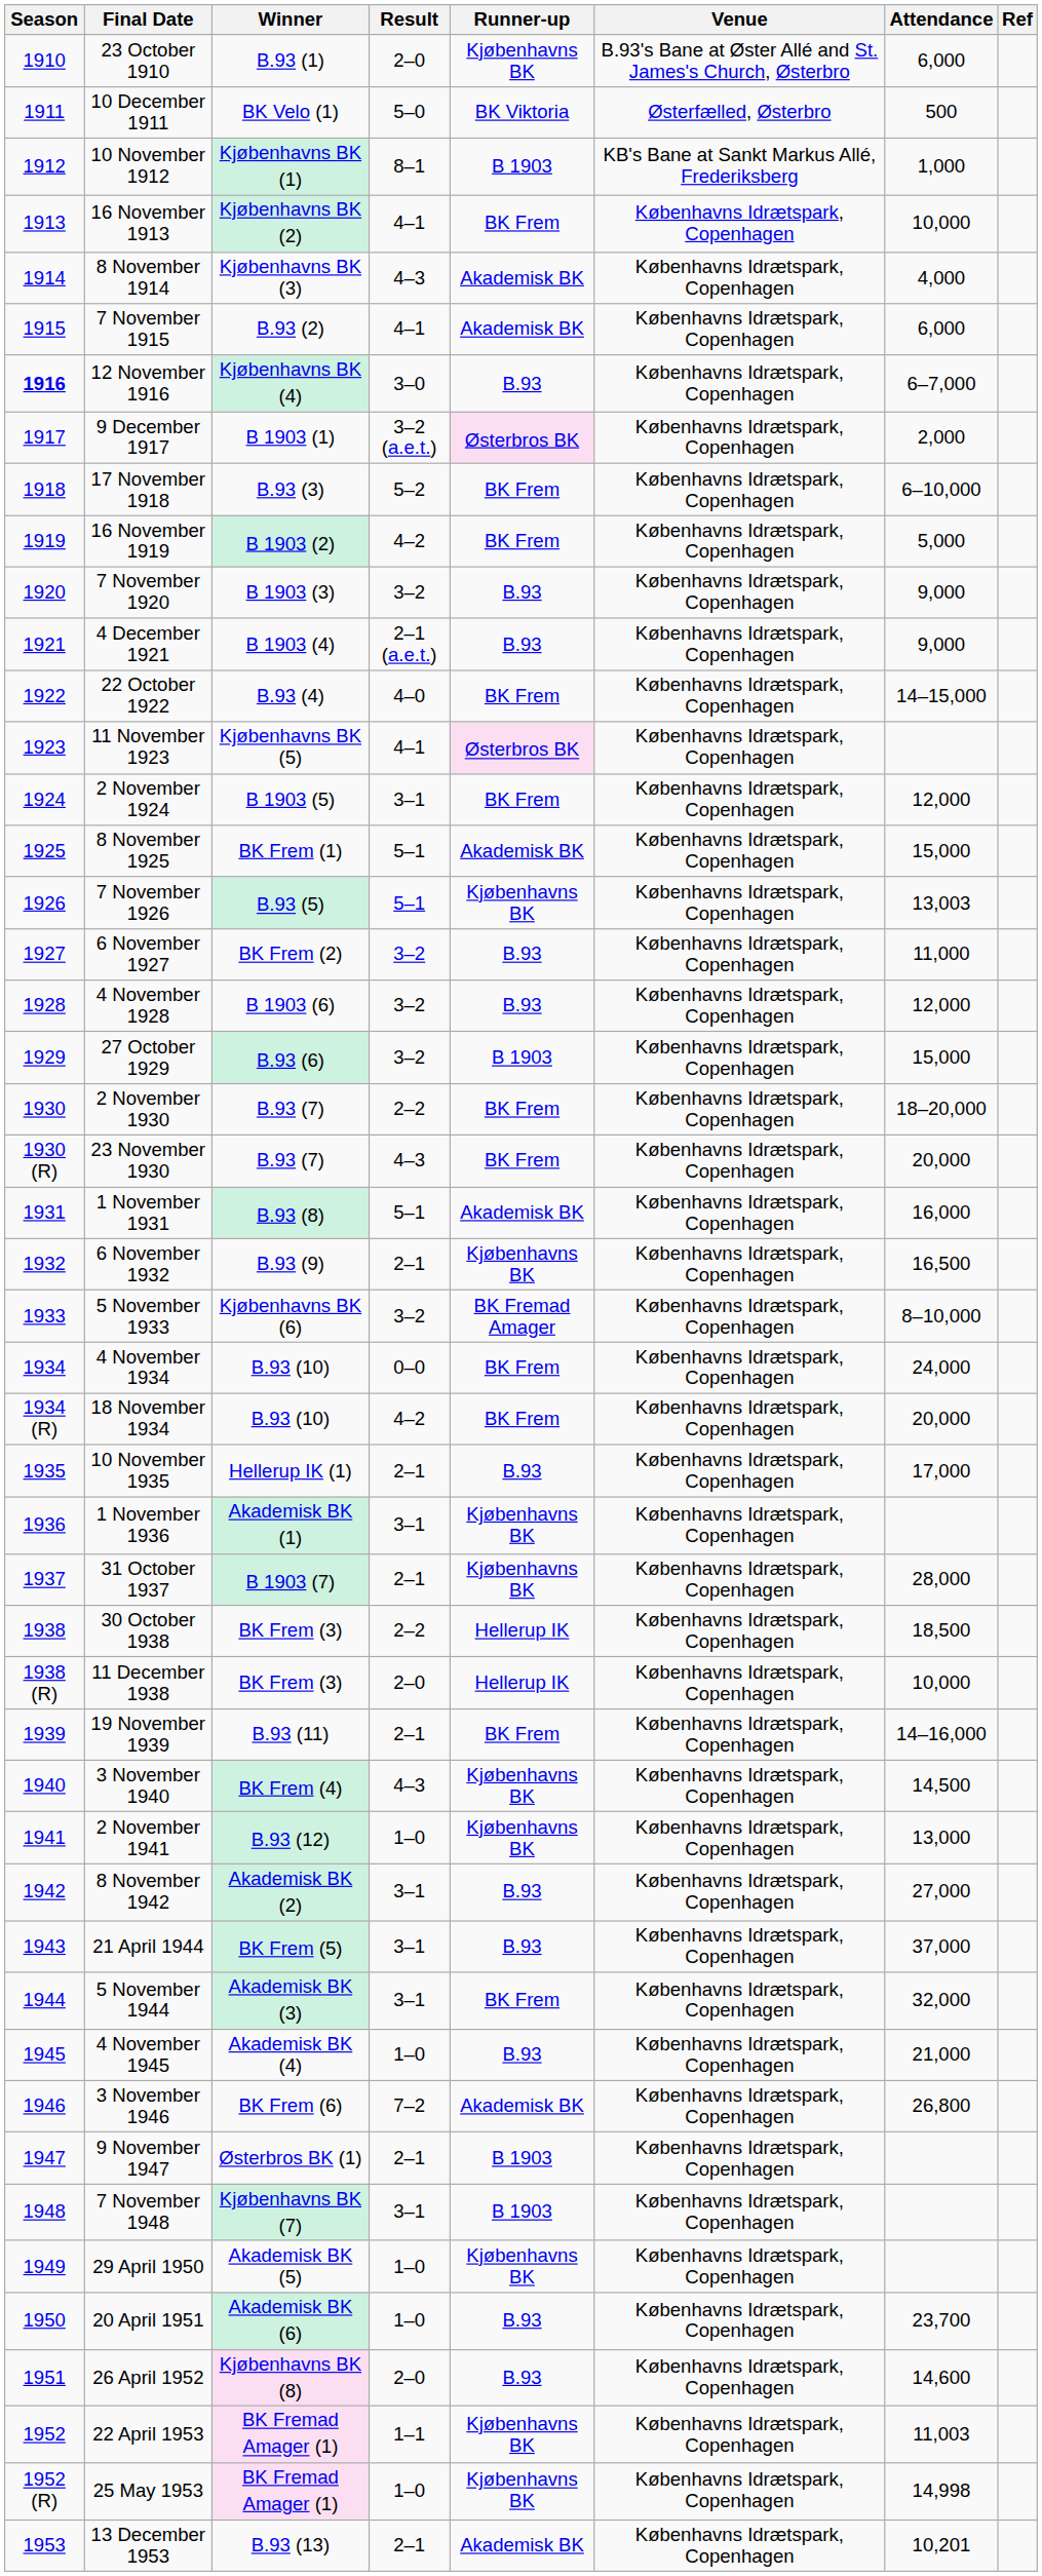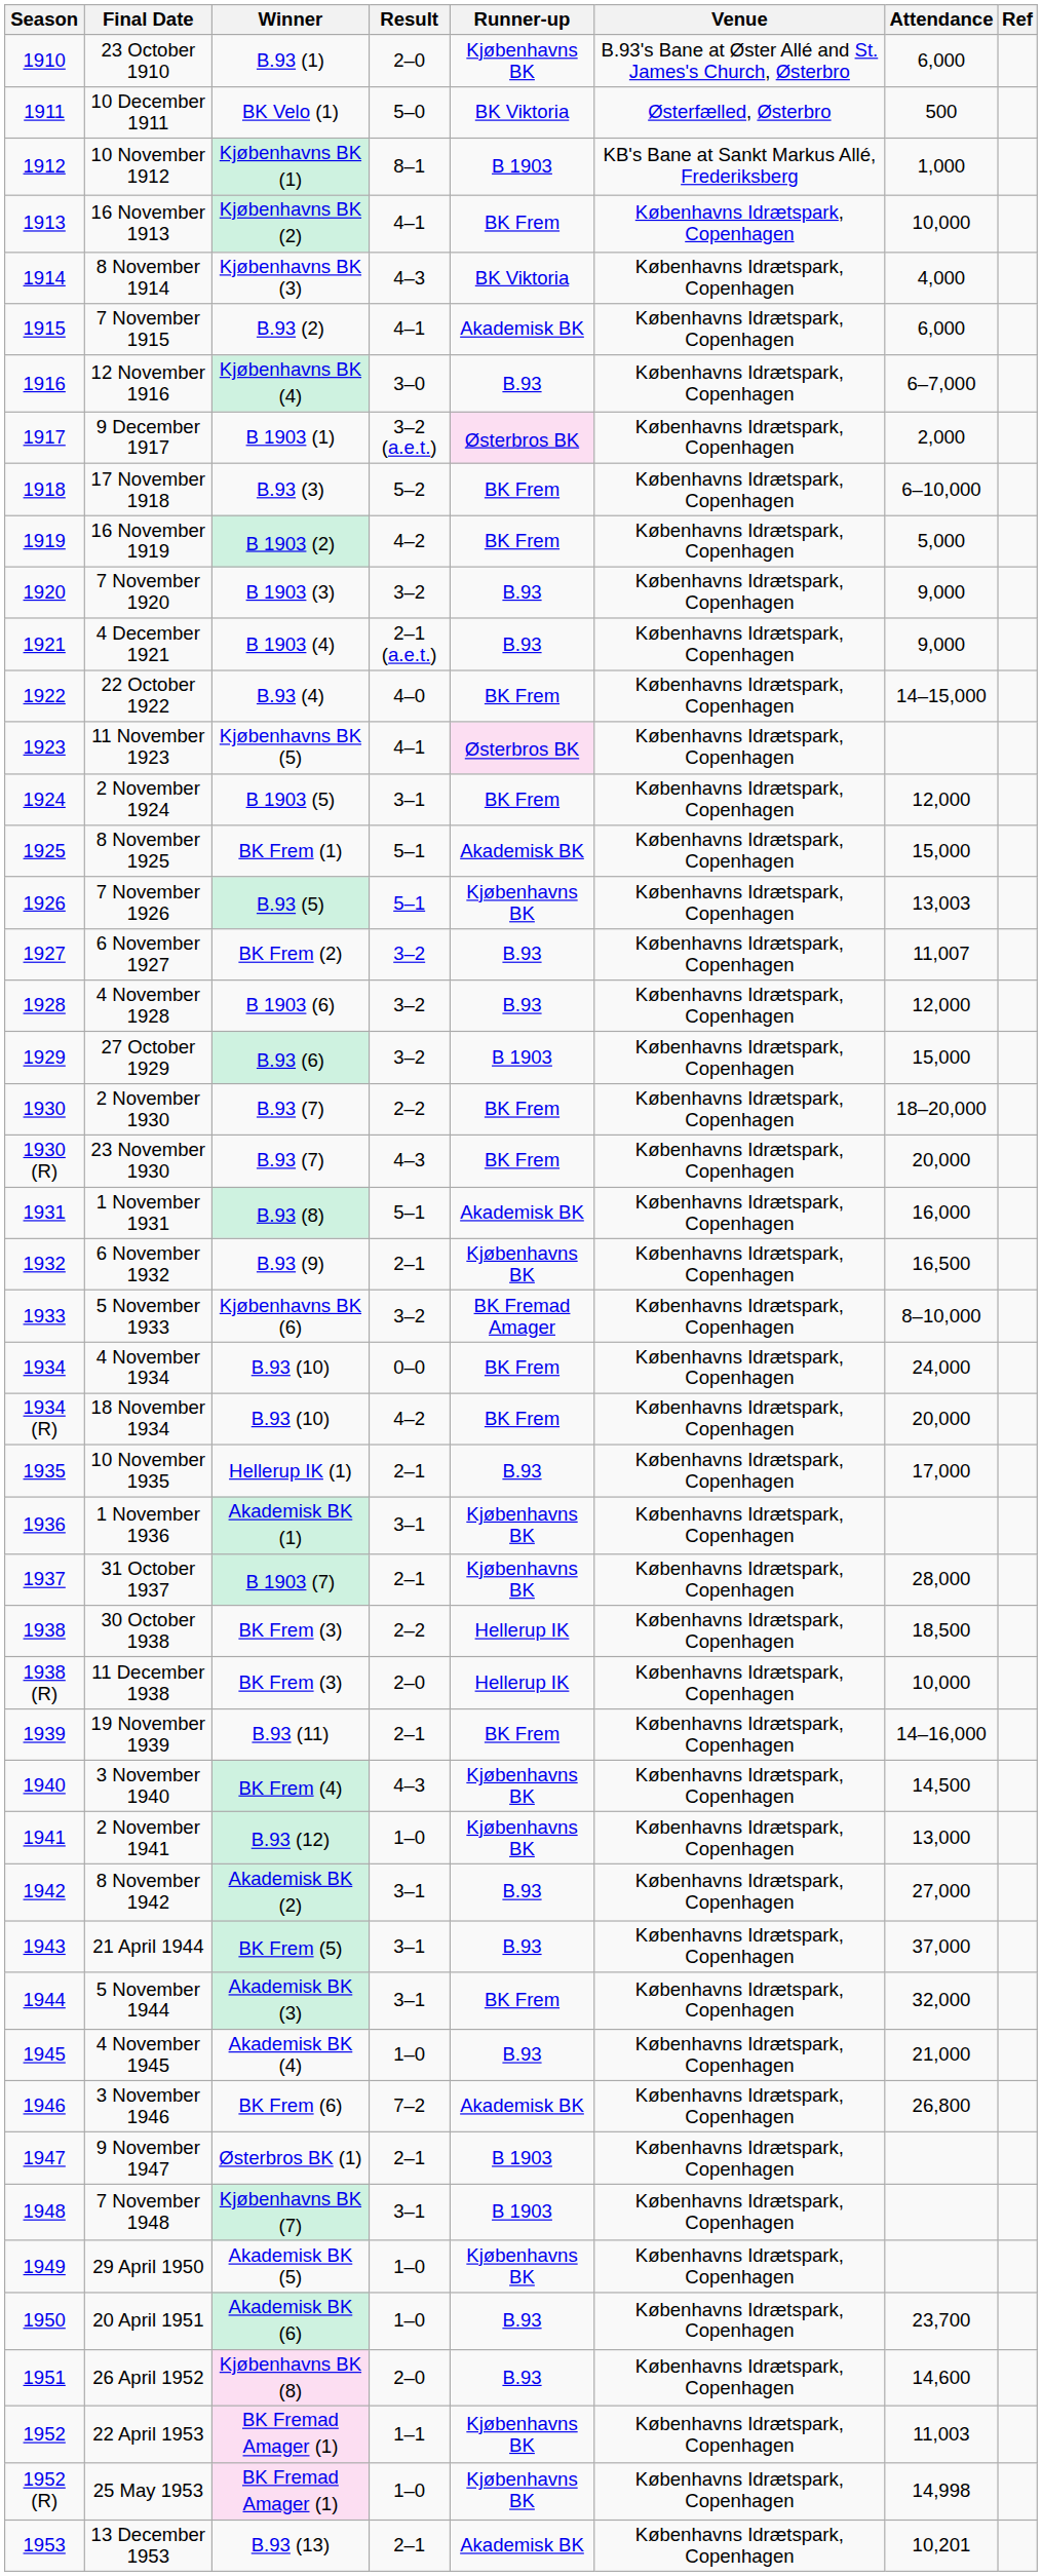 <table class="wikitable sortable plainrowheaders" style="text-align:center;">
 <tr>
 <th>Season</th>
 <th>Final Date</th>
 <th>Winner</th>
 <th>Result</th>
 <th>Runner-up</th>
 <th>Venue</th>
 <th>Attendance</th>
 <th>Ref</th>
 </tr>
 <tr>
 <td><a href='#'>1910</a></td>
 <td>23 October 1910</td>
 <td><a href='#'>B.93</a> (1)</td>
 <td>2–0</td>
 <td><a href='#'>Kjøbenhavns BK</a></td>
 <td>B.93's Bane at Øster Allé and <a href='#'>St. James's Church</a>, <a href='#'>Østerbro</a></td>
 <td>6,000</td>
 <td></td>
 </tr>
 <tr>
 <td><a href='#'>1911</a></td>
 <td>10 December 1911</td>
 <td><a href='#'>BK Velo</a> (1)</td>
 <td>5–0</td>
 <td><a href='#'>BK Viktoria</a></td>
 <td><a href='#'>Østerfælled</a>, <a href='#'>Østerbro</a></td>
 <td>500</td>
 <td></td>
 </tr>
 <tr>
 <td><a href='#'>1912</a></td>
 <td>10 November 1912</td>
 <td bgcolor="#CEF2E0"><a href='#'>Kjøbenhavns BK</a> (1)<sup></sup></td>
 <td>8–1</td>
 <td><a href='#'>B 1903</a></td>
 <td>KB's Bane at Sankt Markus Allé, <a href='#'>Frederiksberg</a></td>
 <td>1,000</td>
 <td></td>
 </tr>
 <tr>
 <td><a href='#'>1913</a></td>
 <td>16 November 1913</td>
 <td bgcolor="#CEF2E0"><a href='#'>Kjøbenhavns BK</a> (2)<sup></sup></td>
 <td>4–1</td>
 <td><a href='#'>BK Frem</a></td>
 <td><a href='#'>Københavns Idrætspark</a>, <a href='#'>Copenhagen</a></td>
 <td>10,000</td>
 <td></td>
 </tr>
 <tr>
 <td><a href='#'>1914</a></td>
 <td>8 November 1914</td>
 <td><a href='#'>Kjøbenhavns BK</a> (3)</td>
 <td>4–3</td>
-<td><a href='#'>Akademisk BK</a></td>
+<td><a href='#'>BK Viktoria</a></td>
 <td>Københavns Idrætspark, Copenhagen</td>
 <td>4,000</td>
 <td></td>
 </tr>
 <tr>
 <td><a href='#'>1915</a></td>
 <td>7 November 1915</td>
 <td><a href='#'>B.93</a> (2)</td>
 <td>4–1</td>
 <td><a href='#'>Akademisk BK</a></td>
 <td>Københavns Idrætspark, Copenhagen</td>
 <td>6,000</td>
 <td></td>
 </tr>
 <tr>
-<td><strong><a href='#'>1916</a></strong></td>
+<td><a href='#'>1916</a></td>
 <td>12 November 1916</td>
 <td bgcolor="#CEF2E0"><a href='#'>Kjøbenhavns BK</a> (4)<sup></sup></td>
 <td>3–0</td>
 <td><a href='#'>B.93</a></td>
 <td>Københavns Idrætspark, Copenhagen</td>
 <td>6–7,000</td>
 <td></td>
 </tr>
 <tr>
 <td><a href='#'>1917</a></td>
 <td>9 December 1917</td>
 <td><a href='#'>B 1903</a> (1)</td>
 <td>3–2 (<a href='#'>a.e.t.</a>)</td>
 <td bgcolor="FCDEF2"><a href='#'>Østerbros BK</a><sup></sup></td>
 <td>Københavns Idrætspark, Copenhagen</td>
 <td>2,000</td>
 <td></td>
 </tr>
 <tr>
 <td><a href='#'>1918</a></td>
 <td>17 November 1918</td>
 <td><a href='#'>B.93</a> (3)</td>
 <td>5–2</td>
 <td><a href='#'>BK Frem</a></td>
 <td>Københavns Idrætspark, Copenhagen</td>
 <td>6–10,000</td>
 <td></td>
 </tr>
 <tr>
 <td><a href='#'>1919</a></td>
 <td>16 November 1919</td>
 <td bgcolor="#CEF2E0"><a href='#'>B 1903</a> (2)<sup></sup></td>
 <td>4–2</td>
 <td><a href='#'>BK Frem</a></td>
 <td>Københavns Idrætspark, Copenhagen</td>
 <td>5,000</td>
 <td></td>
 </tr>
 <tr>
 <td><a href='#'>1920</a></td>
 <td>7 November 1920</td>
 <td><a href='#'>B 1903</a> (3)</td>
 <td>3–2</td>
 <td><a href='#'>B.93</a></td>
 <td>Københavns Idrætspark, Copenhagen</td>
 <td>9,000</td>
 <td></td>
 </tr>
 <tr>
 <td><a href='#'>1921</a></td>
 <td>4 December 1921</td>
 <td><a href='#'>B 1903</a> (4)</td>
 <td>2–1 (<a href='#'>a.e.t.</a>)</td>
 <td><a href='#'>B.93</a></td>
 <td>Københavns Idrætspark, Copenhagen</td>
 <td>9,000</td>
 <td></td>
 </tr>
 <tr>
 <td><a href='#'>1922</a></td>
 <td>22 October 1922</td>
 <td><a href='#'>B.93</a> (4)</td>
 <td>4–0</td>
 <td><a href='#'>BK Frem</a></td>
 <td>Københavns Idrætspark, Copenhagen</td>
 <td>14–15,000</td>
 <td></td>
 </tr>
 <tr>
 <td><a href='#'>1923</a></td>
 <td>11 November 1923</td>
 <td><a href='#'>Kjøbenhavns BK</a> (5)</td>
 <td>4–1</td>
 <td bgcolor="FCDEF2"><a href='#'>Østerbros BK</a><sup></sup></td>
 <td>Københavns Idrætspark, Copenhagen</td>
 <td></td>
 <td></td>
 </tr>
 <tr>
 <td><a href='#'>1924</a></td>
 <td>2 November 1924</td>
 <td><a href='#'>B 1903</a> (5)</td>
 <td>3–1</td>
 <td><a href='#'>BK Frem</a></td>
 <td>Københavns Idrætspark, Copenhagen</td>
 <td>12,000</td>
 <td></td>
 </tr>
 <tr>
 <td><a href='#'>1925</a></td>
 <td>8 November 1925</td>
 <td><a href='#'>BK Frem</a> (1)</td>
 <td>5–1</td>
 <td><a href='#'>Akademisk BK</a></td>
 <td>Københavns Idrætspark, Copenhagen</td>
 <td>15,000</td>
 <td></td>
 </tr>
 <tr>
 <td><a href='#'>1926</a></td>
 <td>7 November 1926</td>
 <td bgcolor="#CEF2E0"><a href='#'>B.93</a> (5)<sup></sup></td>
 <td><a href='#'>5–1</a></td>
 <td><a href='#'>Kjøbenhavns BK</a></td>
 <td>Københavns Idrætspark, Copenhagen</td>
 <td>13,003</td>
 <td></td>
 </tr>
 <tr>
 <td><a href='#'>1927</a></td>
 <td>6 November 1927</td>
 <td><a href='#'>BK Frem</a> (2)</td>
 <td><a href='#'>3–2</a></td>
 <td><a href='#'>B.93</a></td>
 <td>Københavns Idrætspark, Copenhagen</td>
-<td>11,000</td>
+<td>11,007</td>
 <td></td>
 </tr>
 <tr>
 <td><a href='#'>1928</a></td>
 <td>4 November 1928</td>
 <td><a href='#'>B 1903</a> (6)</td>
 <td>3–2</td>
 <td><a href='#'>B.93</a></td>
 <td>Københavns Idrætspark, Copenhagen</td>
 <td>12,000</td>
 <td></td>
 </tr>
 <tr>
 <td><a href='#'>1929</a></td>
 <td>27 October 1929</td>
 <td bgcolor="#CEF2E0"><a href='#'>B.93</a> (6)<sup></sup></td>
 <td>3–2</td>
 <td><a href='#'>B 1903</a></td>
 <td>Københavns Idrætspark, Copenhagen</td>
 <td>15,000</td>
 <td></td>
 </tr>
 <tr>
 <td><a href='#'>1930</a></td>
 <td>2 November 1930</td>
 <td><a href='#'>B.93</a> (7)</td>
 <td>2–2</td>
 <td><a href='#'>BK Frem</a></td>
 <td>Københavns Idrætspark, Copenhagen</td>
 <td>18–20,000</td>
 <td></td>
 </tr>
 <tr>
 <td><a href='#'>1930</a> (R)</td>
 <td>23 November 1930</td>
 <td><a href='#'>B.93</a> (7)</td>
 <td>4–3</td>
 <td><a href='#'>BK Frem</a></td>
 <td>Københavns Idrætspark, Copenhagen</td>
 <td>20,000</td>
 <td></td>
 </tr>
 <tr>
 <td><a href='#'>1931</a></td>
 <td>1 November 1931</td>
 <td bgcolor="#CEF2E0"><a href='#'>B.93</a> (8)<sup></sup></td>
 <td>5–1</td>
 <td><a href='#'>Akademisk BK</a></td>
 <td>Københavns Idrætspark, Copenhagen</td>
 <td>16,000</td>
 <td></td>
 </tr>
 <tr>
 <td><a href='#'>1932</a></td>
 <td>6 November 1932</td>
 <td><a href='#'>B.93</a> (9)</td>
 <td>2–1</td>
 <td><a href='#'>Kjøbenhavns BK</a></td>
 <td>Københavns Idrætspark, Copenhagen</td>
 <td>16,500</td>
 <td></td>
 </tr>
 <tr>
 <td><a href='#'>1933</a></td>
 <td>5 November 1933</td>
 <td><a href='#'>Kjøbenhavns BK</a> (6)</td>
 <td>3–2</td>
 <td><a href='#'>BK Fremad Amager</a></td>
 <td>Københavns Idrætspark, Copenhagen</td>
 <td>8–10,000</td>
 <td></td>
 </tr>
 <tr>
 <td><a href='#'>1934</a></td>
 <td>4 November 1934</td>
 <td><a href='#'>B.93</a> (10)</td>
 <td>0–0</td>
 <td><a href='#'>BK Frem</a></td>
 <td>Københavns Idrætspark, Copenhagen</td>
 <td>24,000</td>
 <td></td>
 </tr>
 <tr>
 <td><a href='#'>1934</a> (R)</td>
 <td>18 November 1934</td>
 <td><a href='#'>B.93</a> (10)</td>
 <td>4–2</td>
 <td><a href='#'>BK Frem</a></td>
 <td>Københavns Idrætspark, Copenhagen</td>
 <td>20,000</td>
 <td></td>
 </tr>
 <tr>
 <td><a href='#'>1935</a></td>
 <td>10 November 1935</td>
 <td><a href='#'>Hellerup IK</a> (1)</td>
 <td>2–1</td>
 <td><a href='#'>B.93</a></td>
 <td>Københavns Idrætspark, Copenhagen</td>
 <td>17,000</td>
 <td></td>
 </tr>
 <tr>
 <td><a href='#'>1936</a></td>
 <td>1 November 1936</td>
 <td bgcolor="#CEF2E0"><a href='#'>Akademisk BK</a> (1)<sup></sup></td>
 <td>3–1</td>
 <td><a href='#'>Kjøbenhavns BK</a></td>
 <td>Københavns Idrætspark, Copenhagen</td>
 <td></td>
 <td></td>
 </tr>
 <tr>
 <td><a href='#'>1937</a></td>
 <td>31 October 1937</td>
 <td bgcolor="#CEF2E0"><a href='#'>B 1903</a> (7)<sup></sup></td>
 <td>2–1</td>
 <td><a href='#'>Kjøbenhavns BK</a></td>
 <td>Københavns Idrætspark, Copenhagen</td>
 <td>28,000</td>
 <td></td>
 </tr>
 <tr>
 <td><a href='#'>1938</a></td>
 <td>30 October 1938</td>
 <td><a href='#'>BK Frem</a> (3)</td>
 <td>2–2</td>
 <td><a href='#'>Hellerup IK</a></td>
 <td>Københavns Idrætspark, Copenhagen</td>
 <td>18,500</td>
 <td></td>
 </tr>
 <tr>
 <td><a href='#'>1938</a> (R)</td>
 <td>11 December 1938</td>
 <td><a href='#'>BK Frem</a> (3)</td>
 <td>2–0</td>
 <td><a href='#'>Hellerup IK</a></td>
 <td>Københavns Idrætspark, Copenhagen</td>
 <td>10,000</td>
 <td></td>
 </tr>
 <tr>
 <td><a href='#'>1939</a></td>
 <td>19 November 1939</td>
 <td><a href='#'>B.93</a> (11)</td>
 <td>2–1</td>
 <td><a href='#'>BK Frem</a></td>
 <td>Københavns Idrætspark, Copenhagen</td>
 <td>14–16,000</td>
 <td></td>
 </tr>
 <tr>
 <td><a href='#'>1940</a></td>
 <td>3 November 1940</td>
 <td bgcolor="#CEF2E0"><a href='#'>BK Frem</a> (4)<sup></sup></td>
 <td>4–3</td>
 <td><a href='#'>Kjøbenhavns BK</a></td>
 <td>Københavns Idrætspark, Copenhagen</td>
 <td>14,500</td>
 <td></td>
 </tr>
 <tr>
 <td><a href='#'>1941</a></td>
 <td>2 November 1941</td>
 <td bgcolor="#CEF2E0"><a href='#'>B.93</a> (12)<sup></sup></td>
 <td>1–0</td>
 <td><a href='#'>Kjøbenhavns BK</a></td>
 <td>Københavns Idrætspark, Copenhagen</td>
 <td>13,000</td>
 <td></td>
 </tr>
 <tr>
 <td><a href='#'>1942</a></td>
 <td>8 November 1942</td>
 <td bgcolor="#CEF2E0"><a href='#'>Akademisk BK</a> (2)<sup></sup></td>
 <td>3–1</td>
 <td><a href='#'>B.93</a></td>
 <td>Københavns Idrætspark, Copenhagen</td>
 <td>27,000</td>
 <td></td>
 </tr>
 <tr>
 <td><a href='#'>1943</a></td>
 <td>21 April 1944</td>
 <td bgcolor="#CEF2E0"><a href='#'>BK Frem</a> (5)<sup></sup></td>
 <td>3–1</td>
 <td><a href='#'>B.93</a></td>
 <td>Københavns Idrætspark, Copenhagen</td>
 <td>37,000</td>
 <td></td>
 </tr>
 <tr>
 <td><a href='#'>1944</a></td>
 <td>5 November 1944</td>
 <td bgcolor="#CEF2E0"><a href='#'>Akademisk BK</a> (3)<sup></sup></td>
 <td>3–1</td>
 <td><a href='#'>BK Frem</a></td>
 <td>Københavns Idrætspark, Copenhagen</td>
 <td>32,000</td>
 <td></td>
 </tr>
 <tr>
 <td><a href='#'>1945</a></td>
 <td>4 November 1945</td>
 <td><a href='#'>Akademisk BK</a> (4)</td>
 <td>1–0</td>
 <td><a href='#'>B.93</a></td>
 <td>Københavns Idrætspark, Copenhagen</td>
 <td>21,000</td>
 <td></td>
 </tr>
 <tr>
 <td><a href='#'>1946</a></td>
 <td>3 November 1946</td>
 <td><a href='#'>BK Frem</a> (6)</td>
 <td>7–2</td>
 <td><a href='#'>Akademisk BK</a></td>
 <td>Københavns Idrætspark, Copenhagen</td>
 <td>26,800</td>
 <td></td>
 </tr>
 <tr>
 <td><a href='#'>1947</a></td>
 <td>9 November 1947</td>
 <td><a href='#'>Østerbros BK</a> (1)</td>
 <td>2–1</td>
 <td><a href='#'>B 1903</a></td>
 <td>Københavns Idrætspark, Copenhagen</td>
 <td></td>
 <td></td>
 </tr>
 <tr>
 <td><a href='#'>1948</a></td>
 <td>7 November 1948</td>
 <td bgcolor="#CEF2E0"><a href='#'>Kjøbenhavns BK</a> (7)<sup></sup></td>
 <td>3–1</td>
 <td><a href='#'>B 1903</a></td>
 <td>Københavns Idrætspark, Copenhagen</td>
 <td></td>
 <td></td>
 </tr>
 <tr>
 <td><a href='#'>1949</a></td>
 <td>29 April 1950</td>
 <td><a href='#'>Akademisk BK</a> (5)</td>
 <td>1–0</td>
 <td><a href='#'>Kjøbenhavns BK</a></td>
 <td>Københavns Idrætspark, Copenhagen</td>
 <td></td>
 <td></td>
 </tr>
 <tr>
 <td><a href='#'>1950</a></td>
 <td>20 April 1951</td>
 <td bgcolor="#CEF2E0"><a href='#'>Akademisk BK</a> (6)<sup></sup></td>
 <td>1–0</td>
 <td><a href='#'>B.93</a></td>
 <td>Københavns Idrætspark, Copenhagen</td>
 <td>23,700</td>
 <td></td>
 </tr>
 <tr>
 <td><a href='#'>1951</a></td>
 <td>26 April 1952</td>
 <td bgcolor="FCDEF2"><a href='#'>Kjøbenhavns BK</a> (8)<sup></sup></td>
 <td>2–0</td>
 <td><a href='#'>B.93</a></td>
 <td>Københavns Idrætspark, Copenhagen</td>
 <td>14,600</td>
 <td></td>
 </tr>
 <tr>
 <td><a href='#'>1952</a></td>
 <td>22 April 1953</td>
 <td bgcolor="FCDEF2"><a href='#'>BK Fremad Amager</a> (1)<sup></sup></td>
 <td>1–1</td>
 <td><a href='#'>Kjøbenhavns BK</a></td>
 <td>Københavns Idrætspark, Copenhagen</td>
 <td>11,003</td>
 <td></td>
 </tr>
 <tr>
 <td><a href='#'>1952</a> (R)</td>
 <td>25 May 1953</td>
 <td bgcolor="FCDEF2"><a href='#'>BK Fremad Amager</a> (1)<sup></sup></td>
 <td>1–0</td>
 <td><a href='#'>Kjøbenhavns BK</a></td>
 <td>Københavns Idrætspark, Copenhagen</td>
 <td>14,998</td>
 <td></td>
 </tr>
 <tr>
 <td><a href='#'>1953</a></td>
 <td>13 December 1953</td>
 <td><a href='#'>B.93</a> (13)</td>
 <td>2–1</td>
 <td><a href='#'>Akademisk BK</a></td>
 <td>Københavns Idrætspark, Copenhagen</td>
 <td>10,201</td>
 <td></td>
 </tr>
 </table>
